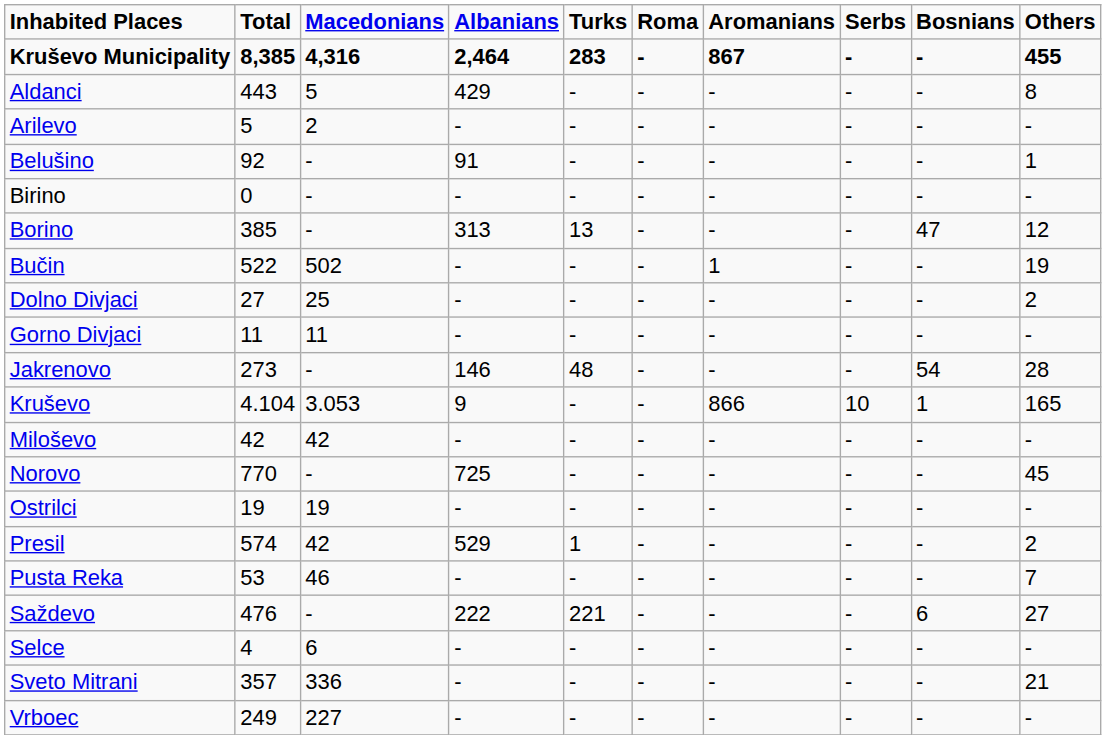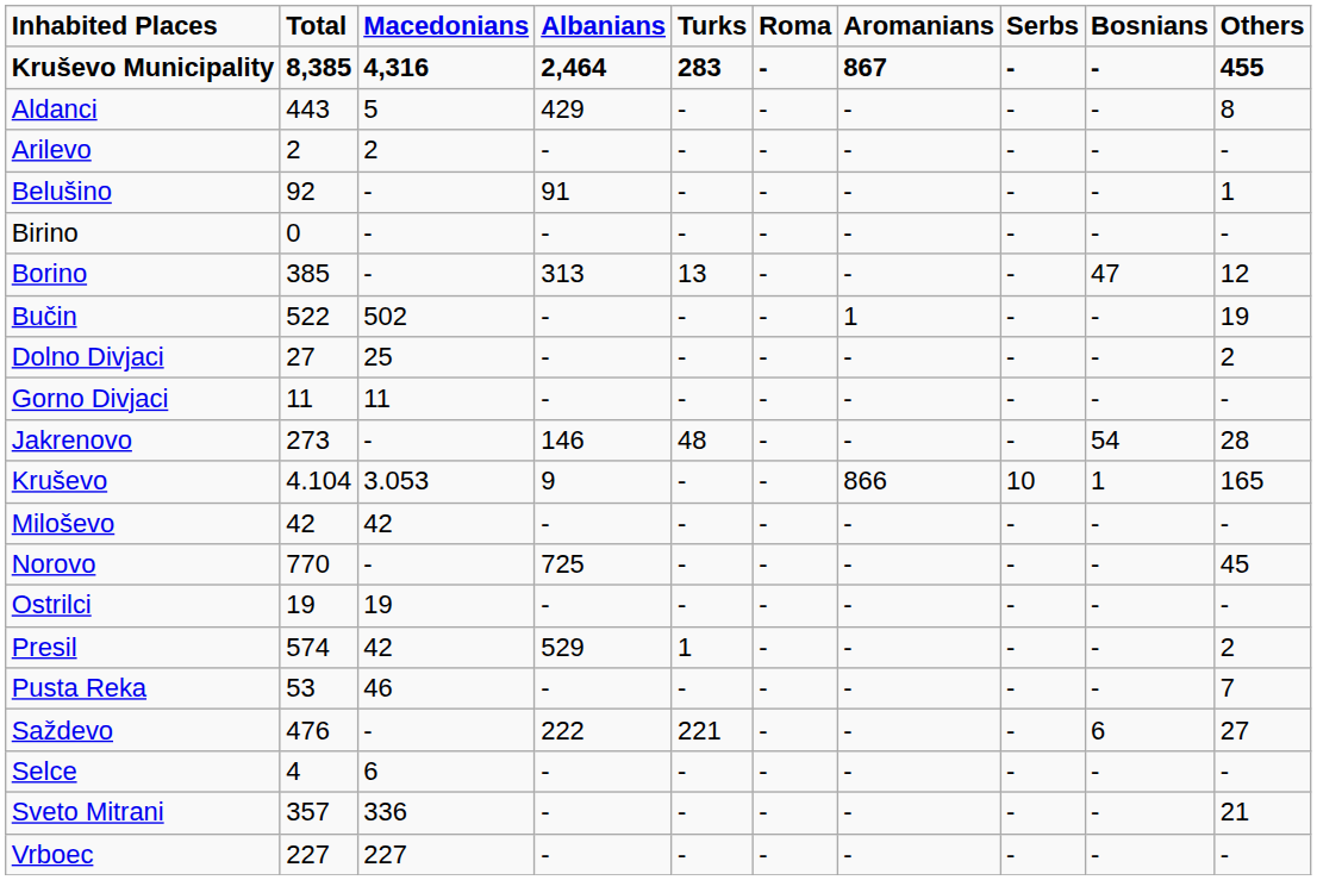 <table class="wikitable sortable">
 <tr>
 <td><strong>Inhabited Places </strong></td>
 <td><strong>Total</strong></td>
 <td><strong><a href='#'>Macedonians</a></strong></td>
 <td><strong><a href='#'>Albanians</a></strong></td>
 <td><strong>Turks</strong></td>
 <td><strong>Roma</strong></td>
 <td><strong>Aromanians</strong></td>
 <td><strong>Serbs</strong></td>
 <td><strong>Bosnians</strong></td>
 <td><strong>Others</strong></td>
 </tr>
 <tr>
 <td><strong>Kruševo Municipality</strong></td>
 <td><strong>8,385</strong></td>
 <td><strong>4,316</strong></td>
 <td><strong>2,464</strong></td>
 <td><strong>283</strong></td>
 <td><strong>-</strong></td>
 <td><strong>867</strong></td>
 <td><strong>-</strong></td>
 <td><strong>-</strong></td>
 <td><strong>455</strong></td>
 </tr>
 <tr>
 <td><a href='#'>Aldanci</a></td>
 <td>443</td>
 <td>5</td>
 <td>429</td>
 <td>-</td>
 <td>-</td>
 <td>-</td>
 <td>-</td>
 <td>-</td>
 <td>8</td>
 </tr>
 <tr>
 <td><a href='#'>Arilevo</a></td>
-<td>5</td>
+<td>2</td>
 <td>2</td>
 <td>-</td>
 <td>-</td>
 <td>-</td>
 <td>-</td>
 <td>-</td>
 <td>-</td>
 <td>-</td>
 </tr>
 <tr>
 <td><a href='#'>Belušino</a></td>
 <td>92</td>
 <td>-</td>
 <td>91</td>
 <td>-</td>
 <td>-</td>
 <td>-</td>
 <td>-</td>
 <td>-</td>
 <td>1</td>
 </tr>
 <tr>
 <td>Birino</td>
 <td>0</td>
 <td>-</td>
 <td>-</td>
 <td>-</td>
 <td>-</td>
 <td>-</td>
 <td>-</td>
 <td>-</td>
 <td>-</td>
 </tr>
 <tr>
 <td><a href='#'>Borino</a></td>
 <td>385</td>
 <td>-</td>
 <td>313</td>
 <td>13</td>
 <td>-</td>
 <td>-</td>
 <td>-</td>
 <td>47</td>
 <td>12</td>
 </tr>
 <tr>
 <td><a href='#'>Bučin</a></td>
 <td>522</td>
 <td>502</td>
 <td>-</td>
 <td>-</td>
 <td>-</td>
 <td>1</td>
 <td>-</td>
 <td>-</td>
 <td>19</td>
 </tr>
 <tr>
 <td><a href='#'>Dolno Divjaci</a></td>
 <td>27</td>
 <td>25</td>
 <td>-</td>
 <td>-</td>
 <td>-</td>
 <td>-</td>
 <td>-</td>
 <td>-</td>
 <td>2</td>
 </tr>
 <tr>
 <td><a href='#'>Gorno Divjaci</a></td>
 <td>11</td>
 <td>11</td>
 <td>-</td>
 <td>-</td>
 <td>-</td>
 <td>-</td>
 <td>-</td>
 <td>-</td>
 <td>-</td>
 </tr>
 <tr>
 <td><a href='#'>Jakrenovo</a></td>
 <td>273</td>
 <td>-</td>
 <td>146</td>
 <td>48</td>
 <td>-</td>
 <td>-</td>
 <td>-</td>
 <td>54</td>
 <td>28</td>
 </tr>
 <tr>
 <td><a href='#'>Kruševo</a></td>
 <td>4.104</td>
 <td>3.053</td>
 <td>9</td>
 <td>-</td>
 <td>-</td>
 <td>866</td>
 <td>10</td>
 <td>1</td>
 <td>165</td>
 </tr>
 <tr>
 <td><a href='#'>Miloševo</a></td>
 <td>42</td>
 <td>42</td>
 <td>-</td>
 <td>-</td>
 <td>-</td>
 <td>-</td>
 <td>-</td>
 <td>-</td>
 <td>-</td>
 </tr>
 <tr>
 <td><a href='#'>Norovo</a></td>
 <td>770</td>
 <td>-</td>
 <td>725</td>
 <td>-</td>
 <td>-</td>
 <td>-</td>
 <td>-</td>
 <td>-</td>
 <td>45</td>
 </tr>
 <tr>
 <td><a href='#'>Ostrilci</a></td>
 <td>19</td>
 <td>19</td>
 <td>-</td>
 <td>-</td>
 <td>-</td>
 <td>-</td>
 <td>-</td>
 <td>-</td>
 <td>-</td>
 </tr>
 <tr>
 <td><a href='#'>Presil</a></td>
 <td>574</td>
 <td>42</td>
 <td>529</td>
 <td>1</td>
 <td>-</td>
 <td>-</td>
 <td>-</td>
 <td>-</td>
 <td>2</td>
 </tr>
 <tr>
 <td><a href='#'>Pusta Reka</a></td>
 <td>53</td>
 <td>46</td>
 <td>-</td>
 <td>-</td>
 <td>-</td>
 <td>-</td>
 <td>-</td>
 <td>-</td>
 <td>7</td>
 </tr>
 <tr>
 <td><a href='#'>Saždevo</a></td>
 <td>476</td>
 <td>-</td>
 <td>222</td>
 <td>221</td>
 <td>-</td>
 <td>-</td>
 <td>-</td>
 <td>6</td>
 <td>27</td>
 </tr>
 <tr>
 <td><a href='#'>Selce</a></td>
 <td>4</td>
 <td>6</td>
 <td>-</td>
 <td>-</td>
 <td>-</td>
 <td>-</td>
 <td>-</td>
 <td>-</td>
 <td>-</td>
 </tr>
 <tr>
 <td><a href='#'>Sveto Mitrani</a></td>
 <td>357</td>
 <td>336</td>
 <td>-</td>
 <td>-</td>
 <td>-</td>
 <td>-</td>
 <td>-</td>
 <td>-</td>
 <td>21</td>
 </tr>
 <tr>
 <td><a href='#'>Vrboec</a></td>
-<td>249</td>
+<td>227</td>
 <td>227</td>
 <td>-</td>
 <td>-</td>
 <td>-</td>
 <td>-</td>
 <td>-</td>
 <td>-</td>
 <td>-</td>
 </tr>
 </table>
